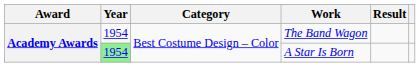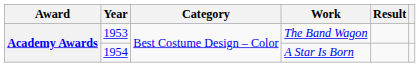 <table class="wikitable">
 <tr>
 <th>Award</th>
 <th>Year</th>
 <th>Category</th>
 <th>Work</th>
 <th>Result</th>
 <th class="unsortable"></th>
 </tr>
 <tr>
 <th rowspan="2" scope="row" style="text-align:center;"><a href='#'>Academy Awards</a></th>
-<td style="text-align:center;"><a href='#'>1954</a></td>
+<td style="text-align:center;"><a href='#'>1953</a></td>
 <td rowspan="2"><a href='#'>Best Costume Design – Color</a></td>
 <td><em><a href='#'>The Band Wagon</a></em></td>
 <td></td>
 <td style="text-align:center;"></td>
 </tr>
 <tr>
-<td style="background: lightgreen; text-align:center;"><a href='#'>1954</a></td>
+<td style="text-align:center;"><a href='#'>1954</a></td>
 <td><em><a href='#'>A Star Is Born</a></em></td>
 <td></td>
 <td style="text-align:center;"></td>
 </tr>
 </table>
